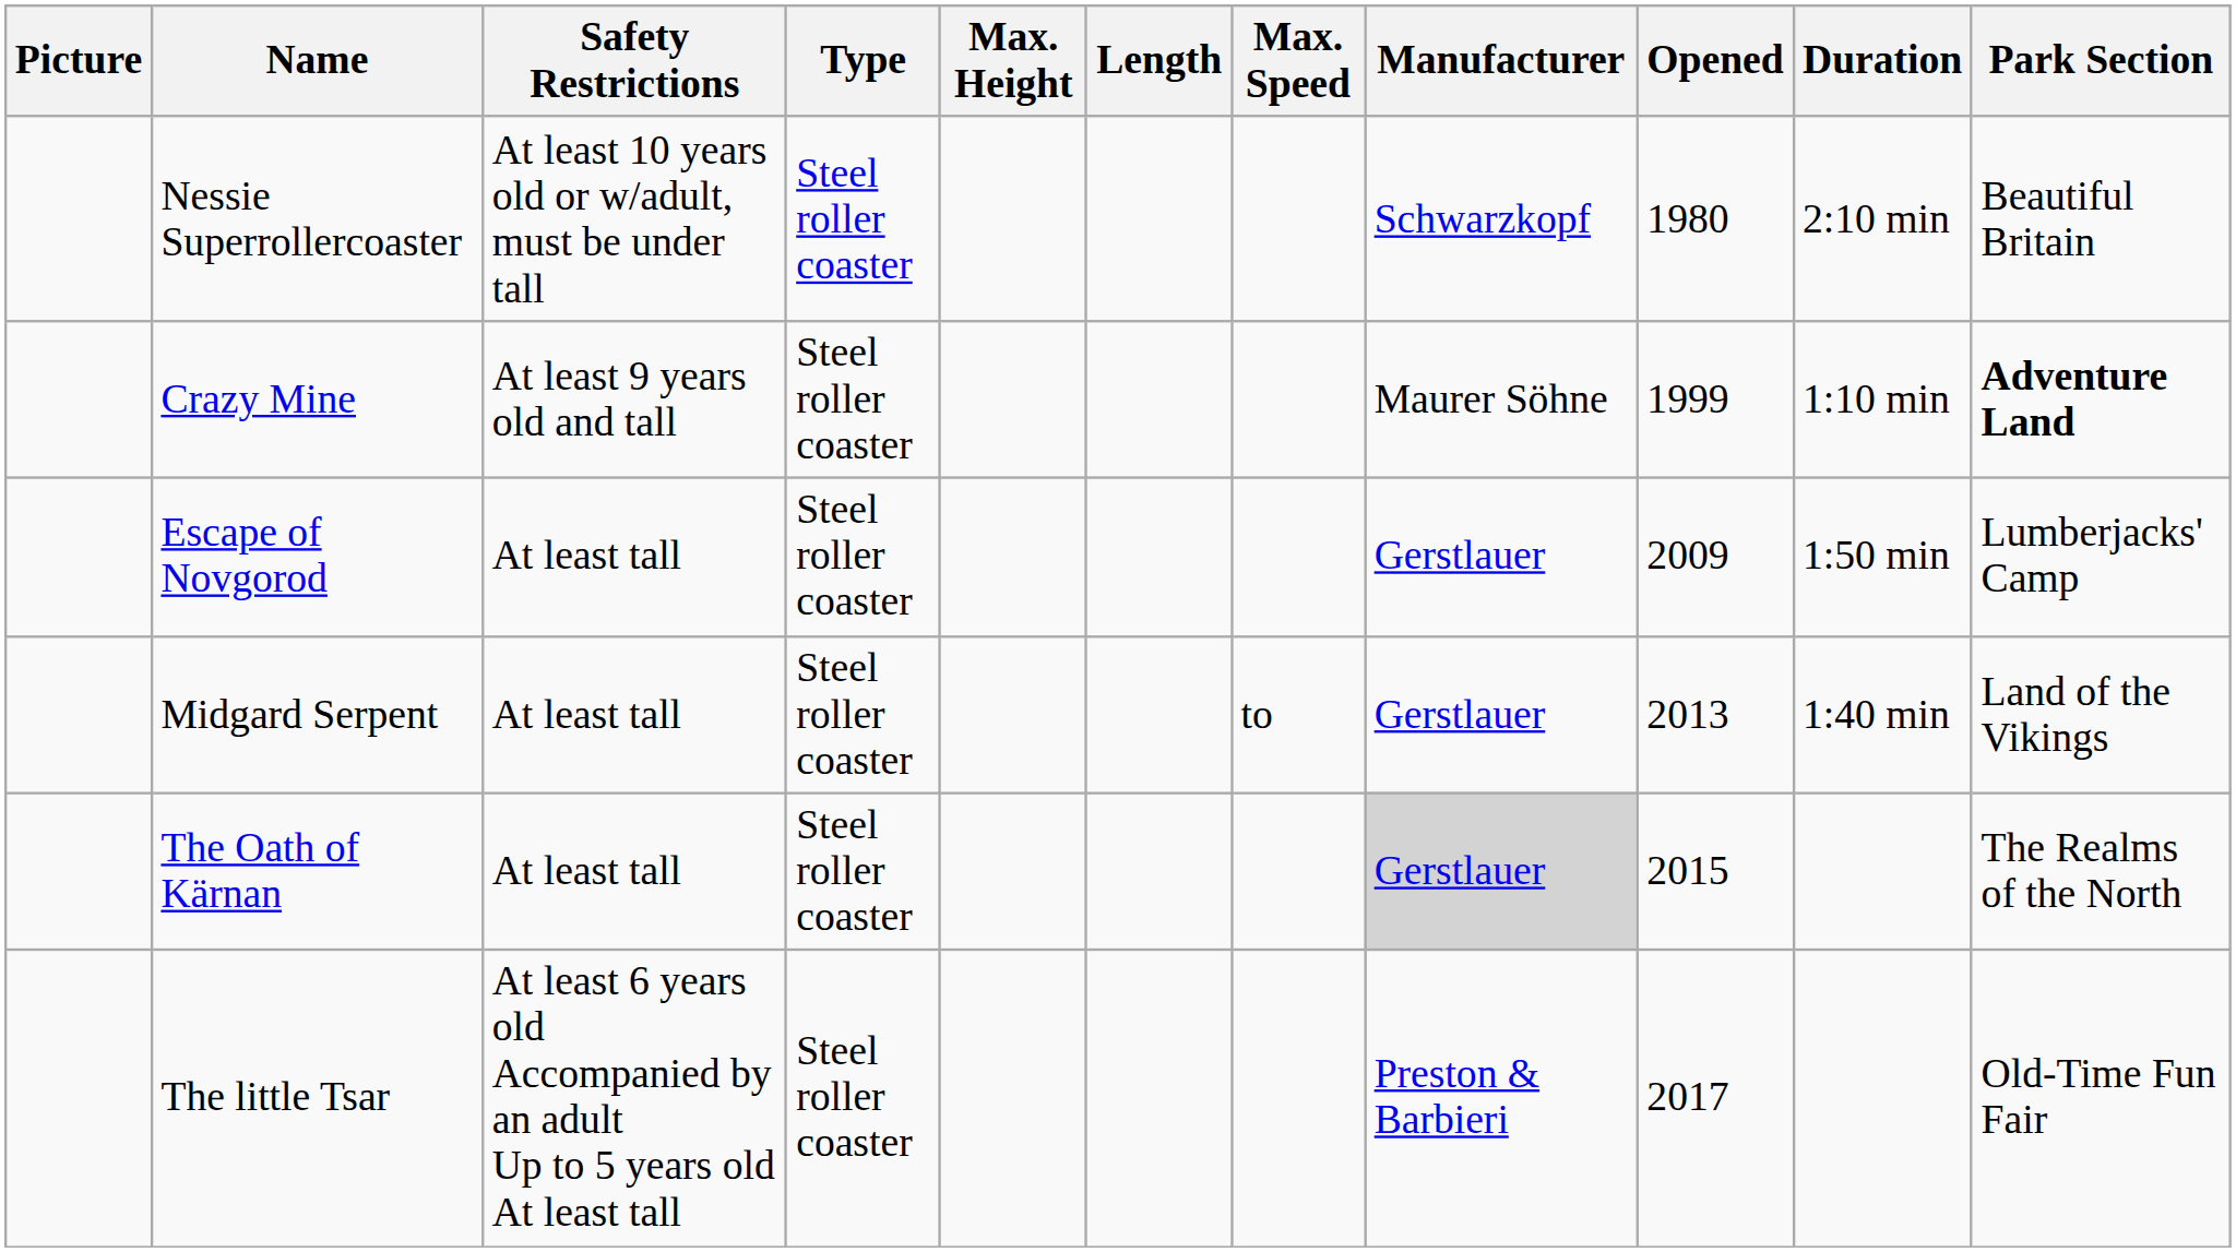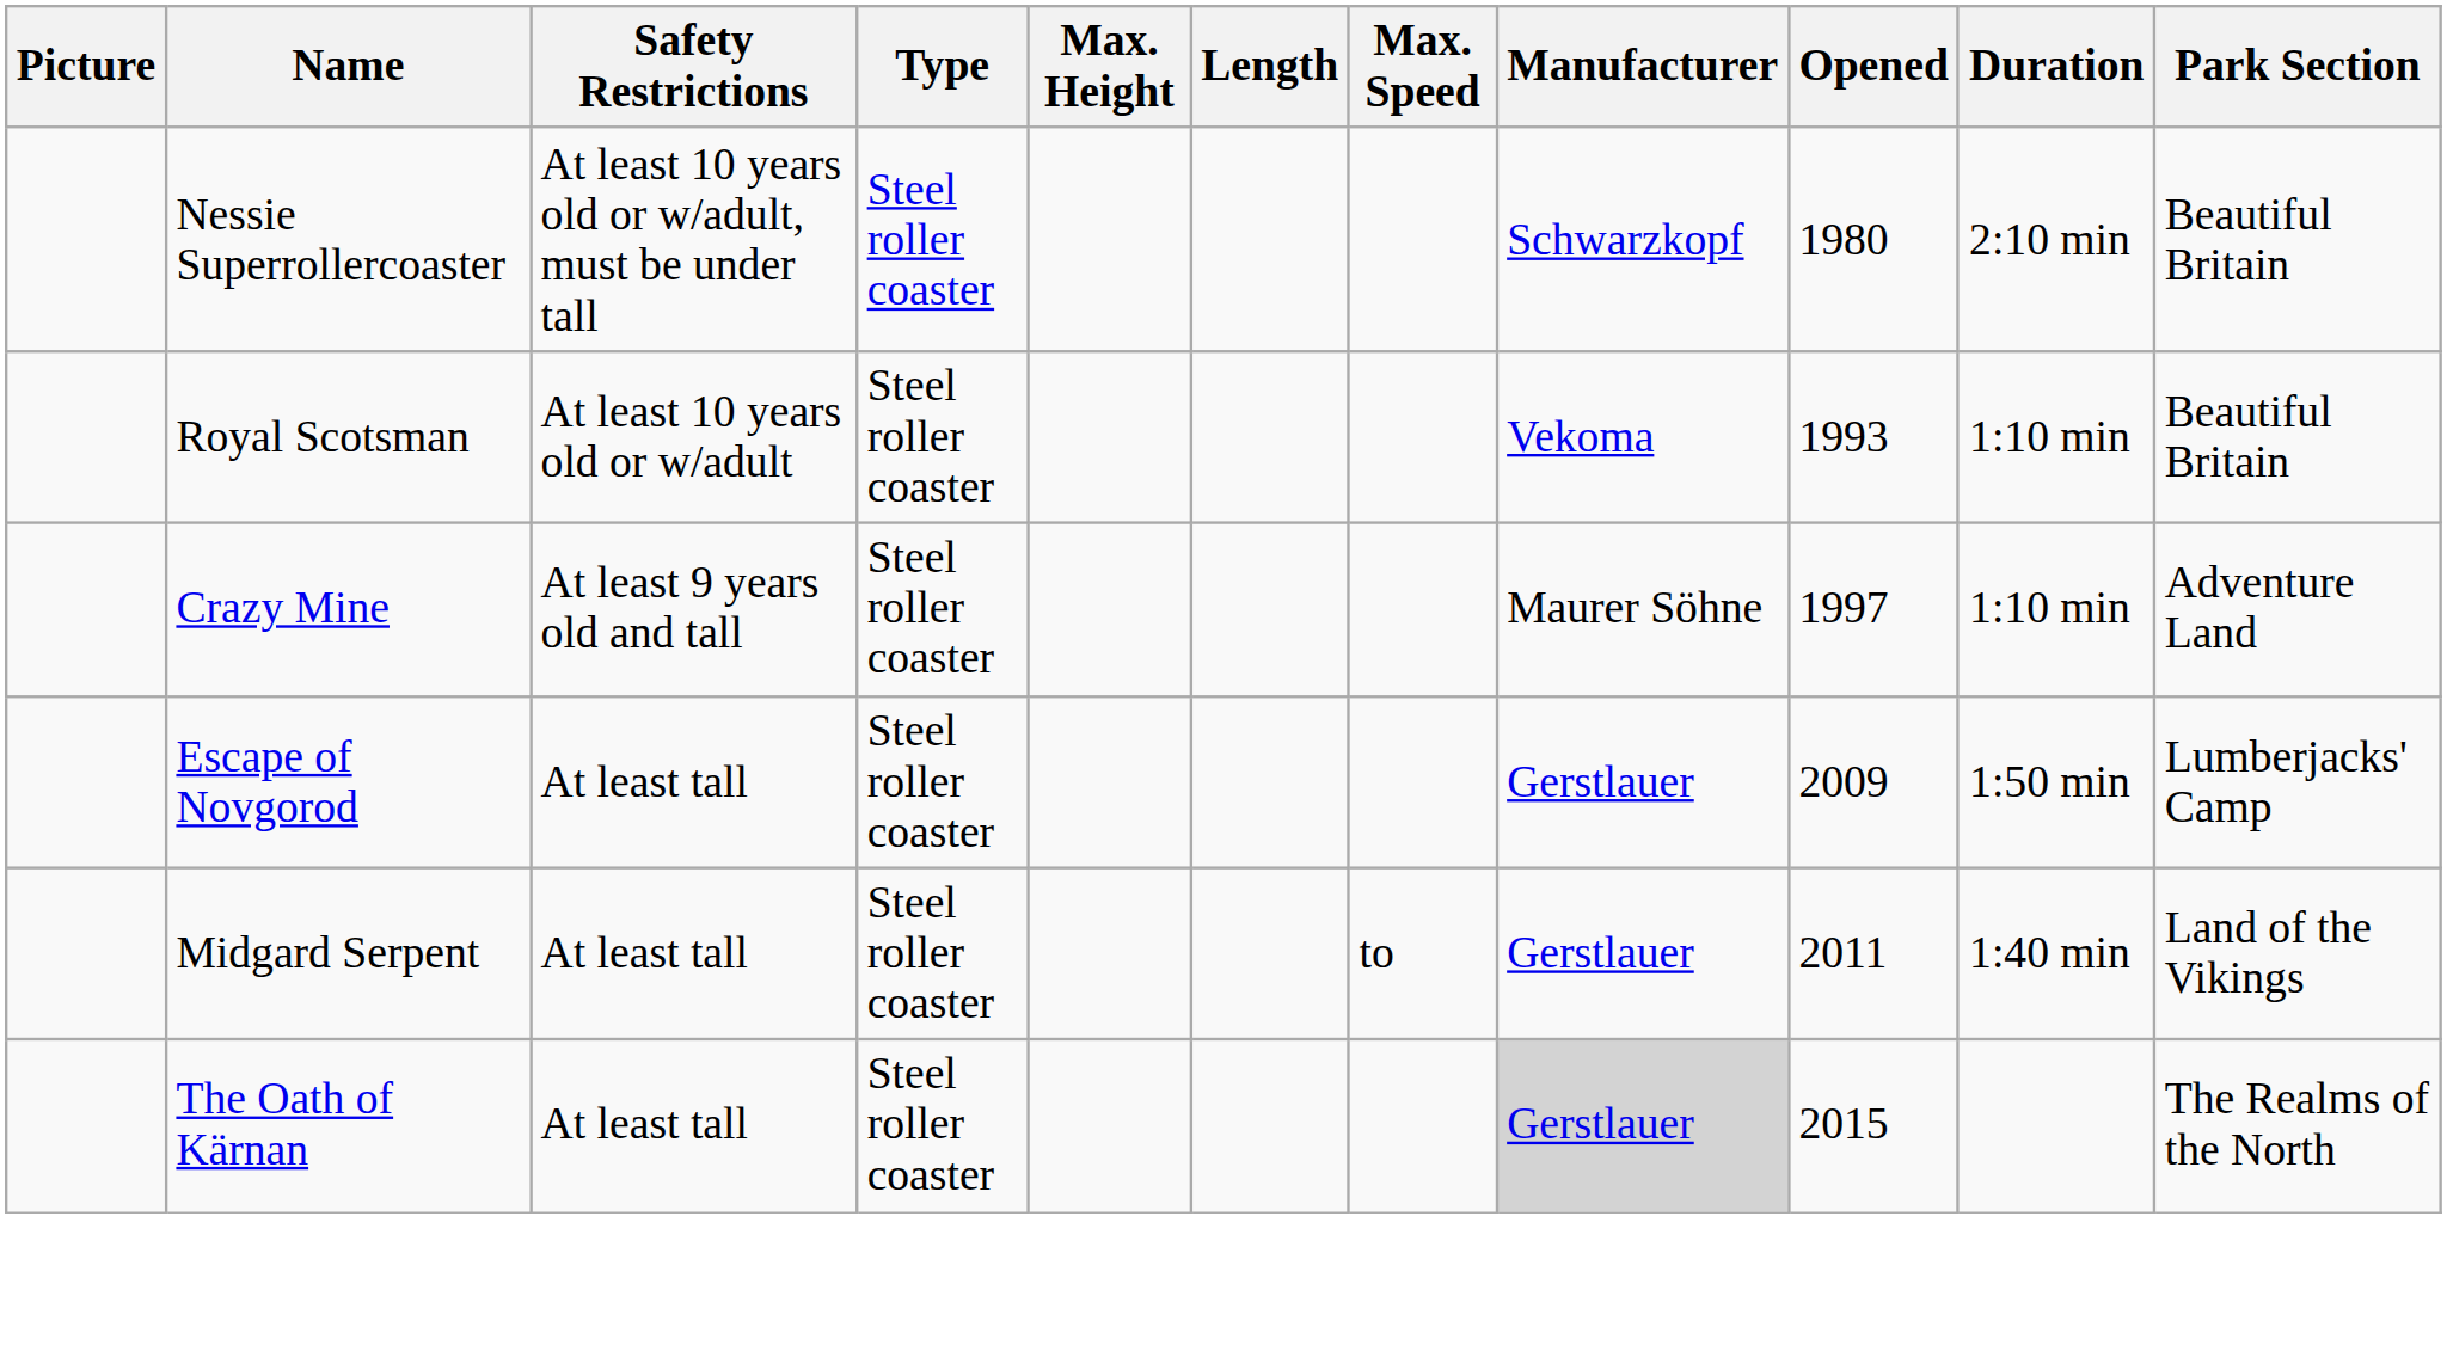 <table class="wikitable">
 <tr>
 <th>Picture</th>
 <th>Name</th>
 <th>Safety Restrictions</th>
 <th>Type</th>
 <th>Max. Height</th>
 <th>Length</th>
 <th>Max. Speed</th>
 <th>Manufacturer</th>
 <th>Opened</th>
 <th>Duration</th>
 <th>Park Section</th>
 </tr>
 <tr>
 <td></td>
 <td>Nessie Superrollercoaster</td>
 <td>At least 10 years old or w/adult, must be under  tall</td>
 <td><a href='#'>Steel roller coaster</a></td>
 <td></td>
 <td></td>
 <td></td>
 <td><a href='#'>Schwarzkopf</a></td>
 <td>1980</td>
 <td>2:10 min</td>
 <td>Beautiful Britain</td>
 </tr>
 <tr>
 <td></td>
+<td>Royal Scotsman</td>
+<td>At least 10 years old or w/adult</td>
+<td>Steel roller coaster</td>
+<td></td>
+<td></td>
+<td></td>
+<td><a href='#'>Vekoma</a></td>
+<td>1993</td>
+<td>1:10 min</td>
+<td>Beautiful Britain</td>
+</tr>
+<tr>
+<td></td>
 <td><a href='#'>Crazy Mine</a></td>
 <td>At least 9 years old and  tall</td>
 <td>Steel roller coaster</td>
 <td></td>
 <td></td>
 <td></td>
 <td>Maurer Söhne</td>
-<td>1999</td>
+<td>1997</td>
 <td>1:10 min</td>
-<td><strong>Adventure Land</strong></td>
+<td>Adventure Land</td>
 </tr>
 <tr>
 <td></td>
 <td><a href='#'>Escape of Novgorod</a></td>
 <td>At least  tall</td>
 <td>Steel roller coaster</td>
 <td></td>
 <td></td>
 <td></td>
 <td><a href='#'>Gerstlauer</a></td>
 <td>2009</td>
 <td>1:50 min</td>
 <td>Lumberjacks' Camp</td>
 </tr>
 <tr>
 <td></td>
 <td>Midgard Serpent</td>
 <td>At least  tall</td>
 <td>Steel roller coaster</td>
 <td></td>
 <td></td>
 <td> to </td>
 <td><a href='#'>Gerstlauer</a></td>
-<td>2013</td>
+<td>2011</td>
 <td>1:40 min</td>
 <td>Land of the Vikings</td>
 </tr>
 <tr>
 <td></td>
 <td><a href='#'>The Oath of Kärnan</a></td>
 <td>At least  tall</td>
 <td>Steel roller coaster</td>
 <td></td>
 <td></td>
 <td></td>
 <td style="background: lightgrey;"><a href='#'>Gerstlauer</a></td>
 <td>2015</td>
 <td></td>
 <td>The Realms of the North</td>
 </tr>
-<tr>
-<td></td>
-<td>The little Tsar</td>
-<td>At least  6 years old<br>Accompanied by an adult<br>Up to 5 years old<br>At least  tall</td>
-<td>Steel roller coaster</td>
-<td></td>
-<td></td>
-<td></td>
-<td><a href='#'>Preston & Barbieri</a></td>
-<td>2017</td>
-<td></td>
-<td>Old-Time Fun Fair</td>
-</tr>
 </table>
